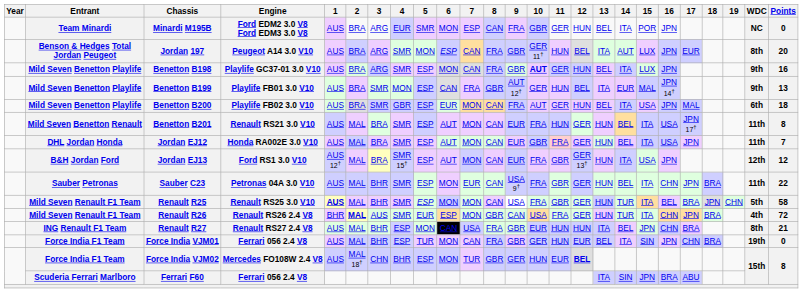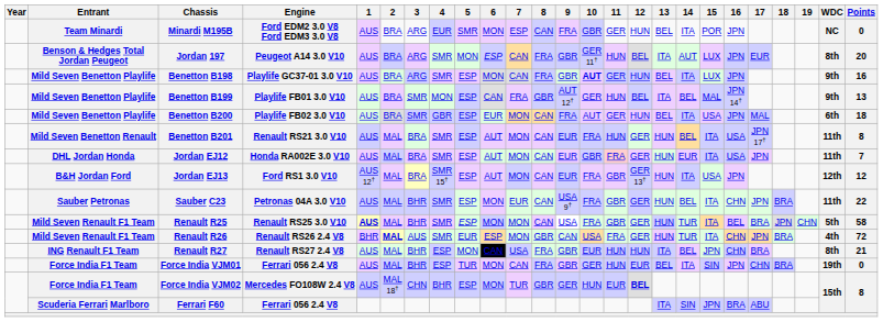 <table class="wikitable" style="text-align:center; font-size:85%; margin:0">
 <tr>
 <th>Year</th>
 <th>Entrant</th>
 <th>Chassis</th>
 <th>Engine</th>
 <th>1</th>
 <th>2</th>
 <th>3</th>
 <th>4</th>
 <th>5</th>
 <th>6</th>
 <th>7</th>
 <th>8</th>
 <th>9</th>
 <th>10</th>
 <th>11</th>
 <th>12</th>
 <th>13</th>
 <th>14</th>
 <th>15</th>
 <th>16</th>
 <th>17</th>
 <th>18</th>
 <th>19</th>
 <th>WDC</th>
 <th><a href='#'>Points</a></th>
 </tr>
 <tr>
 <td></td>
 <th nowrap><a href='#'>Team Minardi</a></th>
 <th nowrap><a href='#'>Minardi</a> <a href='#'>M195B</a></th>
 <th nowrap><a href='#'>Ford</a> EDM2 3.0 <a href='#'>V8</a><br><a href='#'>Ford</a> EDM3 3.0 <a href='#'>V8</a></th>
 <td style="background:#efcfff;"><a href='#'>AUS</a><br></td>
 <td><a href='#'>BRA</a></td>
 <td><a href='#'>ARG</a></td>
 <td style="background:#cfcfff;"><a href='#'>EUR</a><br></td>
 <td style="background:#efcfff;"><a href='#'>SMR</a><br></td>
 <td style="background:#efcfff;"><a href='#'>MON</a><br></td>
 <td style="background:#efcfff;"><a href='#'>ESP</a><br></td>
 <td style="background:#cfcfff;"><a href='#'>CAN</a><br></td>
 <td style="background:#efcfff;"><a href='#'>FRA</a><br></td>
 <td style="background:#cfcfff;"><a href='#'>GBR</a><br></td>
 <td><a href='#'>GER</a></td>
 <td><a href='#'>HUN</a></td>
 <td><a href='#'>BEL</a></td>
 <td><a href='#'>ITA</a></td>
 <td><a href='#'>POR</a></td>
 <td><a href='#'>JPN</a></td>
 <td></td>
 <td></td>
 <td></td>
 <th>NC</th>
 <th>0</th>
 </tr>
 <tr>
 <td></td>
 <th nowrap><a href='#'>Benson & Hedges</a> <a href='#'>Total</a><br><a href='#'>Jordan</a> <a href='#'>Peugeot</a></th>
 <th nowrap><a href='#'>Jordan</a> <a href='#'>197</a></th>
 <th nowrap><a href='#'>Peugeot</a> A14 3.0 <a href='#'>V10</a></th>
 <td style="background:#efcfff;"><a href='#'>AUS</a><br></td>
 <td style="background:#cfcfff;"><a href='#'>BRA</a><br></td>
 <td style="background:#efcfff;"><a href='#'>ARG</a><br></td>
 <td style="background:#dfffdf;"><a href='#'>SMR</a><br></td>
 <td style="background:#dfffdf;"><a href='#'>MON</a><br></td>
 <td style="background:#cfcfff;"><em><a href='#'>ESP</a></em><br></td>
 <td style="background:#ffdf9f;"><a href='#'>CAN</a><br></td>
 <td style="background:#cfcfff;"><a href='#'>FRA</a><br></td>
 <td style="background:#cfcfff;"><a href='#'>GBR</a><br></td>
 <td style="background:#cfcfff;"><a href='#'>GER</a><br><small>11<sup>†</sup></small></td>
 <td style="background:#efcfff;"><a href='#'>HUN</a><br></td>
 <td style="background:#dfdfdf;"><a href='#'>BEL</a><br></td>
 <td style="background:#dfffdf;"><a href='#'>ITA</a><br></td>
 <td style="background:#dfffdf;"><a href='#'>AUT</a><br></td>
 <td style="background:#efcfff;"><a href='#'>LUX</a><br></td>
 <td style="background:#cfcfff;"><a href='#'>JPN</a><br></td>
 <td style="background:#cfcfff;"><a href='#'>EUR</a><br></td>
 <td></td>
 <td></td>
 <th>8th</th>
 <th>20</th>
 </tr>
 <tr>
 <td></td>
 <th nowrap><a href='#'>Mild Seven</a> <a href='#'>Benetton</a> <a href='#'>Playlife</a></th>
 <th nowrap><a href='#'>Benetton</a> <a href='#'>B198</a></th>
 <th nowrap><a href='#'>Playlife</a> GC37-01 3.0 <a href='#'>V10</a></th>
 <td style="background:#efcfff;"><a href='#'>AUS</a><br></td>
 <td style="background:#dfffdf;"><a href='#'>BRA</a><br></td>
 <td style="background:#cfcfff;"><a href='#'>ARG</a><br></td>
 <td style="background:#efcfff;"><a href='#'>SMR</a><br></td>
 <td style="background:#efcfff;"><a href='#'>ESP</a><br></td>
 <td style="background:#dfdfdf;"><a href='#'>MON</a><br></td>
 <td style="background:#dfdfdf;"><a href='#'>CAN</a><br></td>
 <td style="background:#cfcfff;"><a href='#'>FRA</a><br></td>
 <td style="background:#dfffdf;"><a href='#'>GBR</a><br></td>
 <td style="background:#efcfff;"><strong><a href='#'>AUT</a></strong><br></td>
 <td style="background:#cfcfff;"><a href='#'>GER</a><br></td>
 <td style="background:#cfcfff;"><a href='#'>HUN</a><br></td>
 <td style="background:#efcfff;"><a href='#'>BEL</a><br></td>
 <td style="background:#cfcfff;"><a href='#'>ITA</a><br></td>
 <td style="background:#dfffdf;"><a href='#'>LUX</a><br></td>
 <td style="background:#cfcfff;"><a href='#'>JPN</a><br></td>
 <td></td>
 <td></td>
 <td></td>
 <th>9th</th>
 <th>16</th>
 </tr>
 <tr>
 <td></td>
 <th nowrap><a href='#'>Mild Seven</a> <a href='#'>Benetton</a> <a href='#'>Playlife</a></th>
 <th nowrap><a href='#'>Benetton</a> <a href='#'>B199</a></th>
 <th nowrap><a href='#'>Playlife</a> FB01 3.0 <a href='#'>V10</a></th>
 <td style="background:#dfffdf;"><a href='#'>AUS</a><br></td>
 <td style="background:#efcfff;"><a href='#'>BRA</a><br></td>
 <td style="background:#dfffdf;"><a href='#'>SMR</a><br></td>
 <td style="background:#dfffdf;"><a href='#'>MON</a><br></td>
 <td style="background:#cfcfff;"><a href='#'>ESP</a><br></td>
 <td style="background:#dfdfdf;"><a href='#'>CAN</a><br></td>
 <td style="background:#efcfff;"><a href='#'>FRA</a><br></td>
 <td style="background:#cfcfff;"><a href='#'>GBR</a><br></td>
 <td style="background:#cfcfff;"><a href='#'>AUT</a><br><small>12<sup>†</sup></small></td>
 <td style="background:#efcfff;"><a href='#'>GER</a><br></td>
 <td style="background:#efcfff;"><a href='#'>HUN</a><br></td>
 <td style="background:#cfcfff;"><a href='#'>BEL</a><br></td>
 <td style="background:#efcfff;"><a href='#'>ITA</a><br></td>
-<td style="background:#efcfff;"><a href='#'>EUR</a><br></td>
+<td style="background:#efcfff;"><a href='#'>BEL</a><br></td>
 <td style="background:#cfcfff;"><a href='#'>MAL</a><br></td>
 <td style="background:#cfcfff;"><a href='#'>JPN</a><br><small>14<sup>†</sup></small></td>
 <td></td>
 <td></td>
 <td></td>
 <th>9th</th>
 <th>13</th>
 </tr>
 <tr>
 <td></td>
 <th nowrap><a href='#'>Mild Seven</a> <a href='#'>Benetton</a> <a href='#'>Playlife</a></th>
 <th nowrap><a href='#'>Benetton</a> <a href='#'>B200</a></th>
 <th nowrap><a href='#'>Playlife</a> FB02 3.0 <a href='#'>V10</a></th>
 <td style="background:#dfffdf;"><a href='#'>AUS</a><br></td>
 <td style="background:#dfdfdf;"><a href='#'>BRA</a><br></td>
 <td style="background:#cfcfff;"><a href='#'>SMR</a><br></td>
 <td style="background:#cfcfff;"><a href='#'>GBR</a><br></td>
 <td style="background:#cfcfff;"><a href='#'>ESP</a><br></td>
 <td style="background:#dfffdf;"><a href='#'>EUR</a><br></td>
 <td style="background:#ffdf9f;"><a href='#'>MON</a><br></td>
 <td style="background:#ffdf9f;"><a href='#'>CAN</a><br></td>
 <td style="background:#cfcfff;"><a href='#'>FRA</a><br></td>
 <td style="background:#efcfff;"><a href='#'>AUT</a><br></td>
 <td style="background:#efcfff;"><a href='#'>GER</a><br></td>
 <td style="background:#efcfff;"><a href='#'>HUN</a><br></td>
 <td style="background:#efcfff;"><a href='#'>BEL</a><br></td>
 <td style="background:#cfcfff;"><a href='#'>ITA</a><br></td>
 <td style="background:#efcfff;"><a href='#'>USA</a><br></td>
 <td style="background:#cfcfff;"><a href='#'>JPN</a><br></td>
 <td style="background:#cfcfff;"><a href='#'>MAL</a><br></td>
 <td></td>
 <td></td>
 <th>6th</th>
 <th>18</th>
 </tr>
 <tr>
 <td></td>
 <th nowrap><a href='#'>Mild Seven</a> <a href='#'>Benetton</a> <a href='#'>Renault</a></th>
 <th nowrap><a href='#'>Benetton</a> <a href='#'>B201</a></th>
 <th nowrap><a href='#'>Renault</a> RS21 3.0 <a href='#'>V10</a></th>
 <td style="background:#cfcfff;"><a href='#'>AUS</a><br></td>
 <td style="background:#efcfff;"><a href='#'>MAL</a><br></td>
 <td style="background:#dfffdf;"><a href='#'>BRA</a><br></td>
 <td style="background:#efcfff;"><a href='#'>SMR</a><br></td>
 <td style="background:#cfcfff;"><a href='#'>ESP</a><br></td>
 <td style="background:#efcfff;"><a href='#'>AUT</a><br></td>
 <td style="background:#efcfff;"><a href='#'>MON</a><br></td>
 <td style="background:#efcfff;"><a href='#'>CAN</a><br></td>
 <td style="background:#cfcfff;"><a href='#'>EUR</a><br></td>
 <td style="background:#cfcfff;"><a href='#'>FRA</a><br></td>
 <td style="background:#cfcfff;"><a href='#'>HUN</a><br></td>
 <td style="background:#dfffdf;"><a href='#'>GER</a><br></td>
 <td style="background:#efcfff;"><a href='#'>HUN</a><br></td>
 <td style="background:#ffdf9f;"><a href='#'>BEL</a><br></td>
 <td style="background:#cfcfff;"><a href='#'>ITA</a><br></td>
 <td style="background:#cfcfff;"><a href='#'>USA</a><br></td>
 <td style="background:#cfcfff;"><a href='#'>JPN</a><br><small>17<sup>†</sup></small></td>
 <td></td>
 <td></td>
 <th>11th</th>
 <th>8</th>
 </tr>
 <tr>
 <td></td>
 <th nowrap><a href='#'>DHL</a> <a href='#'>Jordan</a> <a href='#'>Honda</a></th>
 <th nowrap><a href='#'>Jordan</a> <a href='#'>EJ12</a></th>
 <th nowrap><a href='#'>Honda</a> RA002E 3.0 <a href='#'>V10</a></th>
 <td style="background:#efcfff;"><a href='#'>AUS</a><br></td>
 <td style="background:#cfcfff;"><a href='#'>MAL</a><br></td>
 <td style="background:#efcfff;"><a href='#'>BRA</a><br></td>
 <td style="background:#efcfff;"><a href='#'>SMR</a><br></td>
 <td style="background:#efcfff;"><a href='#'>ESP</a><br></td>
 <td style="background:#dfffdf;"><a href='#'>AUT</a><br></td>
 <td style="background:#dfffdf;"><a href='#'>MON</a><br></td>
 <td style="background:#dfffdf;"><a href='#'>CAN</a><br></td>
 <td style="background:#efcfff;"><a href='#'>EUR</a><br></td>
 <td style="background:#cfcfff;"><a href='#'>GBR</a><br></td>
 <td style="background:#ffcfcf;"><a href='#'>FRA</a><br></td>
 <td style="background:#efcfff;"><a href='#'>GER</a><br></td>
 <td style="background:#dfffdf;"><a href='#'>HUN</a><br></td>
-<td style="background:#efcfff;"><a href='#'>BEL</a><br></td>
+<td style="background:#efcfff;"><a href='#'>EUR</a><br></td>
 <td style="background:#cfcfff;"><a href='#'>ITA</a><br></td>
 <td style="background:#cfcfff;"><a href='#'>USA</a><br></td>
 <td style="background:#efcfff;"><a href='#'>JPN</a><br></td>
 <td></td>
 <td></td>
 <th>11th</th>
 <th>7</th>
 </tr>
 <tr>
 <td></td>
 <th nowrap><a href='#'>B&H</a> <a href='#'>Jordan</a> <a href='#'>Ford</a></th>
 <th nowrap><a href='#'>Jordan</a> <a href='#'>EJ13</a></th>
 <th nowrap><a href='#'>Ford</a> RS1 3.0 <a href='#'>V10</a></th>
 <td style="background:#cfcfff;"><a href='#'>AUS</a><br><small>12<sup>†</sup></small></td>
 <td style="background:#efcfff;"><a href='#'>MAL</a><br></td>
 <td style="background:#ffffbf;"><a href='#'>BRA</a><br></td>
 <td style="background:#cfcfff;"><a href='#'>SMR</a><br><small>15<sup>†</sup></small></td>
 <td style="background:#efcfff;"><a href='#'>ESP</a><br></td>
 <td style="background:#efcfff;"><a href='#'>AUT</a><br></td>
 <td style="background:#cfcfff;"><a href='#'>MON</a><br></td>
 <td style="background:#efcfff;"><a href='#'>CAN</a><br></td>
 <td style="background:#cfcfff;"><a href='#'>EUR</a><br></td>
 <td style="background:#efcfff;"><a href='#'>FRA</a><br></td>
 <td style="background:#efcfff;"><a href='#'>GBR</a><br></td>
 <td style="background:#cfcfff;"><a href='#'>GER</a><br><small>13<sup>†</sup></small></td>
 <td style="background:#efcfff;"><a href='#'>HUN</a><br></td>
 <td style="background:#cfcfff;"><a href='#'>ITA</a><br></td>
 <td style="background:#dfffdf;"><a href='#'>USA</a><br></td>
 <td style="background:#efcfff;"><a href='#'>JPN</a><br></td>
 <td></td>
 <td></td>
 <td></td>
 <th>12th</th>
 <th>12</th>
 </tr>
 <tr>
 <td></td>
 <th nowrap><a href='#'>Sauber</a> <a href='#'>Petronas</a></th>
 <th nowrap><a href='#'>Sauber</a> <a href='#'>C23</a></th>
 <th nowrap><a href='#'>Petronas</a> 04A 3.0 <a href='#'>V10</a></th>
 <td style="background:#cfcfff;"><a href='#'>AUS</a><br></td>
 <td style="background:#cfcfff;"><a href='#'>MAL</a><br></td>
 <td style="background:#cfcfff;"><a href='#'>BHR</a><br></td>
 <td style="background:#cfcfff;"><a href='#'>SMR</a><br></td>
 <td style="background:#dfffdf;"><a href='#'>ESP</a><br></td>
 <td style="background:#efcfff;"><a href='#'>MON</a><br></td>
 <td style="background:#dfffdf;"><a href='#'>EUR</a><br></td>
 <td style="background:#dfffdf;"><a href='#'>CAN</a><br></td>
 <td style="background:#cfcfff;"><a href='#'>USA</a><br><small>9<sup>†</sup></small></td>
 <td style="background:#cfcfff;"><a href='#'>FRA</a><br></td>
 <td style="background:#dfffdf;"><a href='#'>GBR</a><br></td>
 <td style="background:#cfcfff;"><a href='#'>GER</a><br></td>
 <td style="background:#dfffdf;"><a href='#'>HUN</a><br></td>
 <td style="background:#dfffdf;"><a href='#'>BEL</a><br></td>
 <td style="background:#dfffdf;"><a href='#'>ITA</a><br></td>
 <td style="background:#dfffdf;"><a href='#'>CHN</a><br></td>
 <td style="background:#dfffdf;"><a href='#'>JPN</a><br></td>
 <td style="background:#cfcfff;"><a href='#'>BRA</a><br></td>
 <td></td>
 <th>11th</th>
 <th>22</th>
 </tr>
 <tr>
 <td></td>
 <th nowrap><a href='#'>Mild Seven</a> <a href='#'>Renault F1 Team</a></th>
 <th nowrap><a href='#'>Renault</a> <a href='#'>R25</a></th>
 <th nowrap><a href='#'>Renault</a> RS25 3.0 <a href='#'>V10</a></th>
 <td style="background:#ffffbf;"><strong><a href='#'>AUS</a></strong><br></td>
 <td style="background:#efcfff;"><a href='#'>MAL</a><br></td>
 <td style="background:#efcfff;"><a href='#'>BHR</a><br></td>
 <td style="background:#efcfff;"><a href='#'>SMR</a><br></td>
 <td style="background:#dfffdf;"><em><a href='#'>ESP</a></em><br></td>
 <td style="background:#cfcfff;"><a href='#'>MON</a><br></td>
 <td style="background:#dfffdf;"><a href='#'>MON</a><br></td>
 <td style="background:#efcfff;"><a href='#'>CAN</a><br></td>
 <td style="background:#fff;"><a href='#'>USA</a><br></td>
 <td style="background:#dfffdf;"><a href='#'>FRA</a><br></td>
 <td style="background:#dfffdf;"><a href='#'>GBR</a><br></td>
 <td style="background:#dfffdf;"><a href='#'>GER</a><br></td>
 <td style="background:#cfcfff;"><a href='#'>HUN</a><br></td>
 <td style="background:#dfffdf;"><a href='#'>TUR</a><br></td>
 <td style="background:#ffdf9f;"><a href='#'>ITA</a><br></td>
 <td style="background:#efcfff;"><a href='#'>BEL</a><br></td>
 <td style="background:#dfffdf;"><a href='#'>BRA</a><br></td>
 <td style="background:#dfdfdf;"><a href='#'>JPN</a><br></td>
 <td style="background:#dfffdf;"><a href='#'>CHN</a><br></td>
 <th>5th</th>
 <th>58</th>
 </tr>
 <tr>
 <td></td>
 <th nowrap><a href='#'>Mild Seven</a> <a href='#'>Renault F1 Team</a></th>
 <th nowrap><a href='#'>Renault</a> <a href='#'>R26</a></th>
 <th nowrap><a href='#'>Renault</a> RS26 2.4 <a href='#'>V8</a></th>
 <td style="background:#efcfff;"><a href='#'>BHR</a><br></td>
 <td style="background:#ffffbf;"><strong><a href='#'>MAL</a></strong><br></td>
 <td style="background:#dfffdf;"><a href='#'>AUS</a><br></td>
 <td style="background:#dfffdf;"><a href='#'>SMR</a><br></td>
 <td style="background:#dfffdf;"><a href='#'>EUR</a><br></td>
 <td style="background:#ffdf9f;"><a href='#'>ESP</a><br></td>
 <td style="background:#dfffdf;"><a href='#'>MON</a><br></td>
 <td style="background:#dfffdf;"><a href='#'>GBR</a><br></td>
 <td style="background:#dfffdf;"><a href='#'>CAN</a><br></td>
 <td style="background:#ffdf9f;"><a href='#'>USA</a><br></td>
 <td style="background:#dfffdf;"><a href='#'>FRA</a><br></td>
 <td style="background:#dfffdf;"><a href='#'>GER</a><br></td>
 <td style="background:#efcfff;"><a href='#'>HUN</a><br></td>
 <td style="background:#dfffdf;"><a href='#'>TUR</a><br></td>
 <td style="background:#dfffdf;"><a href='#'>ITA</a><br></td>
 <td style="background:#ffdf9f;"><a href='#'>CHN</a><br></td>
 <td style="background:#ffdf9f;"><a href='#'>JPN</a><br></td>
 <td style="background:#dfffdf;"><a href='#'>BRA</a><br></td>
 <td></td>
 <th>4th</th>
 <th>72</th>
 </tr>
 <tr>
 <td></td>
 <th nowrap><a href='#'>ING</a> <a href='#'>Renault F1 Team</a></th>
 <th nowrap><a href='#'>Renault</a> <a href='#'>R27</a></th>
 <th nowrap><a href='#'>Renault</a> RS27 2.4 <a href='#'>V8</a></th>
 <td style="background:#dfffdf;"><a href='#'>AUS</a><br></td>
 <td style="background:#dfffdf;"><a href='#'>MAL</a><br></td>
 <td style="background:#dfffdf;"><a href='#'>BHR</a><br></td>
 <td style="background:#cfcfff;"><a href='#'>ESP</a><br></td>
 <td style="background:#dfffdf;"><a href='#'>MON</a><br></td>
 <td style="background:#000; color:#fff;"><a href='#'><span>CAN</span></a><br></td>
 <td style="background:#cfcfff;"><a href='#'>USA</a><br></td>
 <td style="background:#dfffdf;"><a href='#'>FRA</a><br></td>
 <td style="background:#dfffdf;"><a href='#'>GBR</a><br></td>
 <td style="background:#cfcfff;"><a href='#'>EUR</a><br></td>
 <td style="background:#cfcfff;"><a href='#'>HUN</a><br></td>
 <td style="background:#cfcfff;"><a href='#'>HUN</a><br></td>
 <td style="background:#cfcfff;"><a href='#'>ITA</a><br></td>
 <td style="background:#efcfff;"><a href='#'>BEL</a><br></td>
 <td style="background:#dfffdf;"><a href='#'>JPN</a><br></td>
 <td style="background:#cfcfff;"><a href='#'>CHN</a><br></td>
 <td style="background:#efcfff;"><a href='#'>BRA</a><br></td>
 <td></td>
 <td></td>
 <th>8th</th>
 <th>21</th>
 </tr>
 <tr>
 <td></td>
 <th nowrap><a href='#'>Force India F1 Team</a></th>
 <th nowrap><a href='#'>Force India</a> <a href='#'>VJM01</a></th>
 <th nowrap><a href='#'>Ferrari</a> 056 2.4 <a href='#'>V8</a></th>
 <td style="background:#efcfff;"><a href='#'>AUS</a><br></td>
 <td style="background:#cfcfff;"><a href='#'>MAL</a><br></td>
 <td style="background:#cfcfff;"><a href='#'>BHR</a><br></td>
 <td style="background:#cfcfff;"><a href='#'>ESP</a><br></td>
 <td style="background:#efcfff;"><a href='#'>TUR</a><br></td>
 <td style="background:#efcfff;"><a href='#'>MON</a><br></td>
 <td style="background:#efcfff;"><a href='#'>CAN</a><br></td>
 <td style="background:#cfcfff;"><a href='#'>FRA</a><br></td>
 <td style="background:#efcfff;"><a href='#'>GBR</a><br></td>
 <td style="background:#cfcfff;"><a href='#'>GER</a><br></td>
 <td style="background:#cfcfff;"><a href='#'>HUN</a><br></td>
 <td style="background:#cfcfff;"><a href='#'>EUR</a><br></td>
 <td style="background:#cfcfff;"><a href='#'>BEL</a><br></td>
 <td style="background:#efcfff;"><a href='#'>ITA</a><br></td>
 <td style="background:#cfcfff;"><a href='#'>SIN</a><br></td>
 <td style="background:#efcfff;"><a href='#'>JPN</a><br></td>
 <td style="background:#cfcfff;"><a href='#'>CHN</a><br></td>
 <td style="background:#cfcfff;"><a href='#'>BRA</a><br></td>
 <td></td>
 <th>19th</th>
 <th>0</th>
 </tr>
 <tr>
 <td rowspan="2"></td>
 <th nowrap><a href='#'>Force India F1 Team</a></th>
 <th nowrap><a href='#'>Force India</a> <a href='#'>VJM02</a></th>
 <th nowrap><a href='#'>Mercedes</a> FO108W 2.4 <a href='#'>V8</a></th>
 <td style="background:#cfcfff;"><a href='#'>AUS</a><br></td>
 <td style="background:#cfcfff;"><a href='#'>MAL</a><br><small>18<sup>†</sup></small></td>
 <td style="background:#cfcfff;"><a href='#'>CHN</a><br></td>
 <td style="background:#cfcfff;"><a href='#'>BHR</a><br></td>
 <td style="background:#cfcfff;"><a href='#'>ESP</a><br></td>
 <td style="background:#cfcfff;"><a href='#'>MON</a><br></td>
 <td style="background:#efcfff;"><a href='#'>TUR</a><br></td>
 <td style="background:#cfcfff;"><a href='#'>GBR</a><br></td>
 <td style="background:#cfcfff;"><a href='#'>GER</a><br></td>
 <td style="background:#cfcfff;"><a href='#'>HUN</a><br></td>
 <td style="background:#cfcfff;"><a href='#'>EUR</a><br></td>
 <td style="background:#dfdfdf;"><strong><a href='#'>BEL</a></strong><br></td>
 <td></td>
 <td></td>
 <td></td>
 <td></td>
 <td></td>
 <td></td>
 <td></td>
 <th rowspan="2">15th</th>
 <th rowspan="2">8</th>
 </tr>
 <tr>
 <th nowrap><a href='#'>Scuderia Ferrari</a> <a href='#'>Marlboro</a></th>
 <th nowrap><a href='#'>Ferrari</a> <a href='#'>F60</a></th>
 <th nowrap><a href='#'>Ferrari</a> 056 2.4 <a href='#'>V8</a></th>
 <td></td>
 <td></td>
 <td></td>
 <td></td>
 <td></td>
 <td></td>
 <td></td>
 <td></td>
 <td></td>
 <td></td>
 <td></td>
 <td></td>
 <td style="background:#cfcfff;"><a href='#'>ITA</a><br></td>
 <td style="background:#cfcfff;"><a href='#'>SIN</a><br></td>
 <td style="background:#cfcfff;"><a href='#'>JPN</a><br></td>
 <td style="background:#cfcfff;"><a href='#'>BRA</a><br></td>
 <td style="background:#cfcfff;"><a href='#'>ABU</a><br></td>
 <td></td>
 <td></td>
 </tr>
 <tr>
 <th colspan="25"></th>
 </tr>
 </table>
